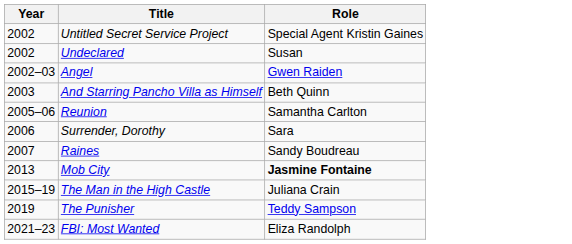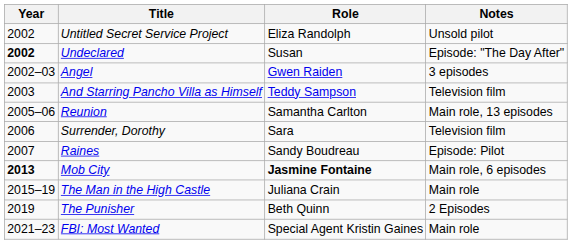 <table class="wikitable sortable">
 <tr>
 <th>Year</th>
 <th>Title</th>
 <th>Role</th>
+<th class="unsortable">Notes</th>
 </tr>
 <tr>
 <td>2002</td>
 <td><em>Untitled Secret Service Project</em></td>
-<td>Special Agent Kristin Gaines</td>
+<td>Eliza Randolph</td>
+<td>Unsold pilot</td>
 </tr>
 <tr>
-<td>2002</td>
+<td><strong>2002</strong></td>
 <td><em><a href='#'>Undeclared</a></em></td>
 <td>Susan</td>
+<td>Episode: "The Day After"</td>
 </tr>
 <tr>
 <td>2002–03</td>
 <td><em><a href='#'>Angel</a></em></td>
 <td><a href='#'>Gwen Raiden</a></td>
+<td>3 episodes</td>
 </tr>
 <tr>
 <td>2003</td>
 <td><em><a href='#'>And Starring Pancho Villa as Himself</a></em></td>
-<td>Beth Quinn</td>
+<td><a href='#'>Teddy Sampson</a></td>
+<td>Television film</td>
 </tr>
 <tr>
 <td>2005–06</td>
 <td><em><a href='#'>Reunion</a></em></td>
 <td>Samantha Carlton</td>
+<td>Main role, 13 episodes</td>
 </tr>
 <tr>
 <td>2006</td>
 <td><em>Surrender, Dorothy</em></td>
 <td>Sara</td>
+<td>Television film</td>
 </tr>
 <tr>
 <td>2007</td>
 <td><em><a href='#'>Raines</a></em></td>
 <td>Sandy Boudreau</td>
+<td>Episode: Pilot</td>
 </tr>
 <tr>
-<td>2013</td>
+<td><strong>2013</strong></td>
 <td><em><a href='#'>Mob City</a></em></td>
 <td><strong>Jasmine Fontaine</strong></td>
+<td>Main role, 6 episodes</td>
 </tr>
 <tr>
 <td>2015–19</td>
 <td><em><a href='#'>The Man in the High Castle</a></em></td>
 <td>Juliana Crain</td>
+<td>Main role</td>
 </tr>
 <tr>
 <td>2019</td>
 <td><em><a href='#'>The Punisher</a></em></td>
-<td><a href='#'>Teddy Sampson</a></td>
+<td>Beth Quinn</td>
+<td>2 Episodes</td>
 </tr>
 <tr>
 <td>2021–23</td>
 <td><em><a href='#'>FBI: Most Wanted</a></em></td>
-<td>Eliza Randolph</td>
+<td>Special Agent Kristin Gaines</td>
+<td>Main role</td>
 </tr>
 </table>
